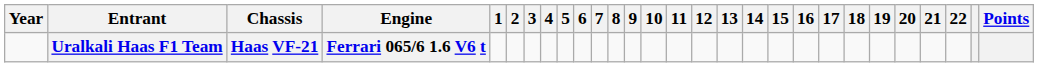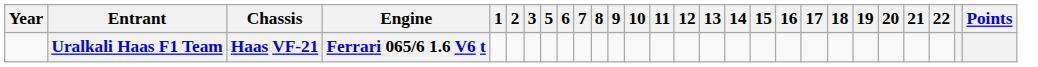 <table class="wikitable" style="text-align:center; font-size:85%;">
 <tr>
 <th>Year</th>
 <th>Entrant</th>
 <th>Chassis</th>
 <th>Engine</th>
 <th>1</th>
 <th>2</th>
 <th>3</th>
-<th>4</th>
 <th>5</th>
 <th>6</th>
 <th>7</th>
 <th>8</th>
 <th>9</th>
 <th>10</th>
 <th>11</th>
 <th>12</th>
 <th>13</th>
 <th>14</th>
 <th>15</th>
 <th>16</th>
 <th>17</th>
 <th>18</th>
 <th>19</th>
 <th>20</th>
 <th>21</th>
 <th>22</th>
 <th></th>
 <th><a href='#'>Points</a></th>
 </tr>
 <tr>
 <td></td>
 <th nowrap><a href='#'>Uralkali Haas F1 Team</a></th>
 <th nowrap><a href='#'>Haas</a> <a href='#'>VF-21</a></th>
 <th nowrap><a href='#'>Ferrari</a> 065/6 1.6 <a href='#'>V6</a> <a href='#'>t</a></th>
 <td></td>
 <td></td>
 <td></td>
 <td></td>
 <td></td>
 <td></td>
 <td></td>
 <td></td>
 <td></td>
 <td></td>
 <td></td>
 <td></td>
 <td></td>
 <td></td>
 <td></td>
 <td></td>
 <td></td>
 <td></td>
 <td></td>
 <td></td>
 <td></td>
-<td></td>
 <th></th>
 <th></th>
 </tr>
 </table>
